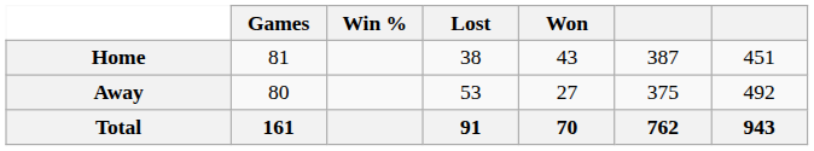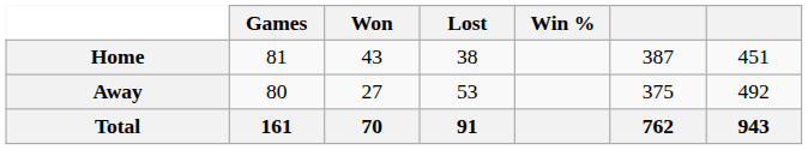 <table class="wikitable" style="font-size:95%; text-align:center; width:38em; border:0;margin: 0.5em auto;">
 <tr>
 <td width="28%" style="background:#fff;border:0;"></td>
 <th width="12%">Games</th>
+<th width="12%">Won</th>
+<th width="12%">Lost</th>
 <th width="12%">Win %</th>
-<th width="12%">Lost</th>
-<th width="12%">Won</th>
 <th width="12%"></th>
 <th width="12%"></th>
 </tr>
 <tr>
 <th>Home</th>
 <td>81</td>
+<td>43</td>
+<td>38</td>
 <td></td>
-<td>38</td>
-<td>43</td>
 <td>387</td>
 <td>451</td>
 </tr>
 <tr>
 <th>Away</th>
 <td>80</td>
+<td>27</td>
+<td>53</td>
 <td></td>
-<td>53</td>
-<td>27</td>
 <td>375</td>
 <td>492</td>
 </tr>
 <tr>
 <th>Total</th>
 <th>161</th>
+<th>70</th>
+<th>91</th>
 <th></th>
-<th>91</th>
-<th>70</th>
 <th>762</th>
 <th>943</th>
 </tr>
 </table>
